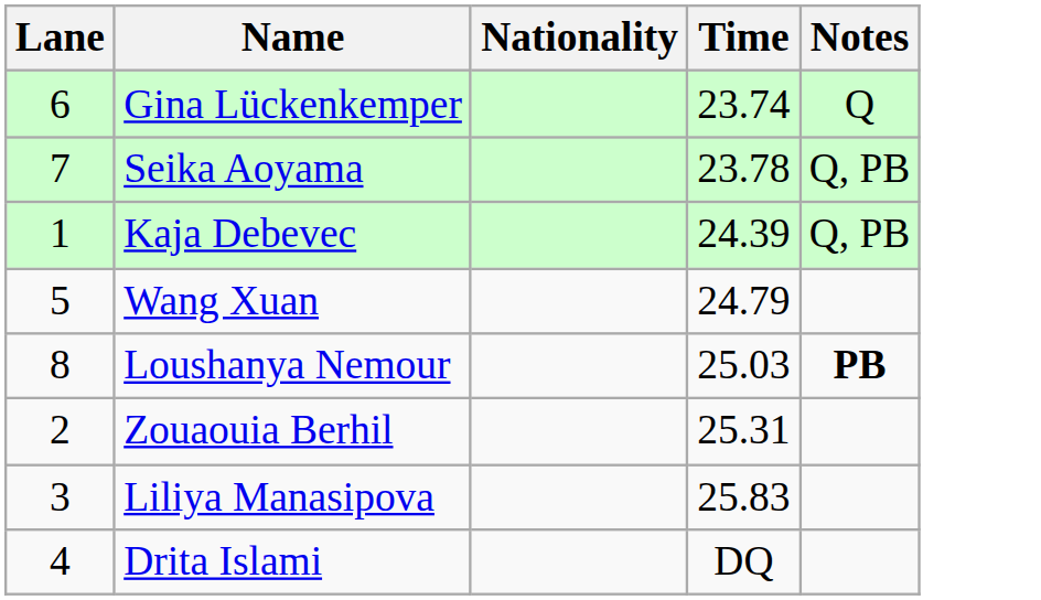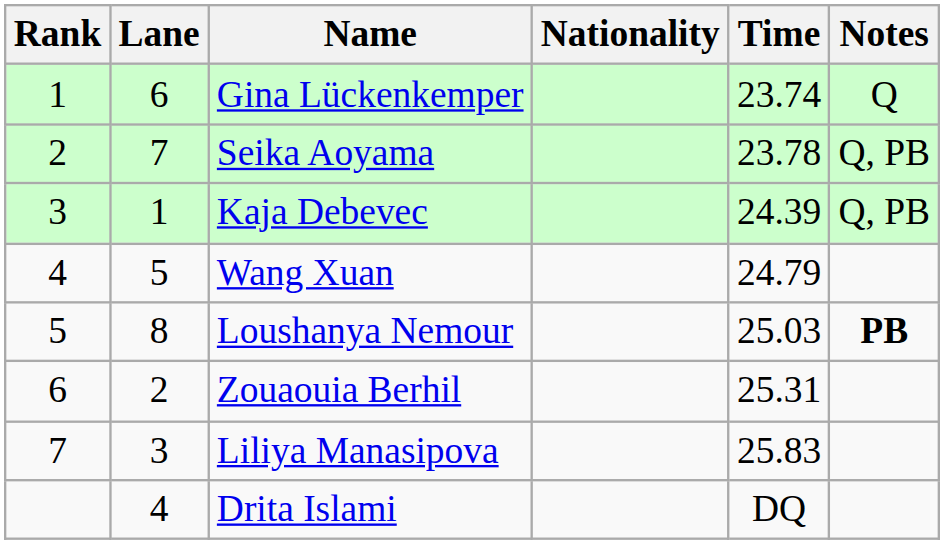 <table class="wikitable sortable" style="text-align:center">
 <tr>
+<th>Rank</th>
 <th>Lane</th>
 <th>Name</th>
 <th>Nationality</th>
 <th>Time</th>
 <th>Notes</th>
 </tr>
 <tr bgcolor=ccffcc>
+<td>1</td>
 <td>6</td>
 <td align=left><a href='#'>Gina Lückenkemper</a></td>
 <td align=left></td>
 <td>23.74</td>
 <td>Q</td>
 </tr>
 <tr bgcolor=ccffcc>
+<td>2</td>
 <td>7</td>
 <td align=left><a href='#'>Seika Aoyama</a></td>
 <td align=left></td>
 <td>23.78</td>
 <td>Q, PB</td>
 </tr>
 <tr bgcolor=ccffcc>
+<td>3</td>
 <td>1</td>
 <td align=left><a href='#'>Kaja Debevec</a></td>
 <td align=left></td>
 <td>24.39</td>
 <td>Q, PB</td>
 </tr>
 <tr>
+<td>4</td>
 <td>5</td>
 <td align=left><a href='#'>Wang Xuan</a></td>
 <td align=left></td>
 <td>24.79</td>
 <td></td>
 </tr>
 <tr>
+<td>5</td>
 <td>8</td>
 <td align=left><a href='#'>Loushanya Nemour</a></td>
 <td align=left></td>
 <td>25.03</td>
 <td><strong>PB</strong></td>
 </tr>
 <tr>
+<td>6</td>
 <td>2</td>
 <td align=left><a href='#'>Zouaouia Berhil</a></td>
 <td align=left></td>
 <td>25.31</td>
 <td></td>
 </tr>
 <tr>
+<td>7</td>
 <td>3</td>
 <td align=left><a href='#'>Liliya Manasipova</a></td>
 <td align=left></td>
 <td>25.83</td>
 <td></td>
 </tr>
 <tr>
+<td></td>
 <td>4</td>
 <td align=left><a href='#'>Drita Islami</a></td>
 <td align=left></td>
 <td>DQ</td>
 <td></td>
 </tr>
 </table>
